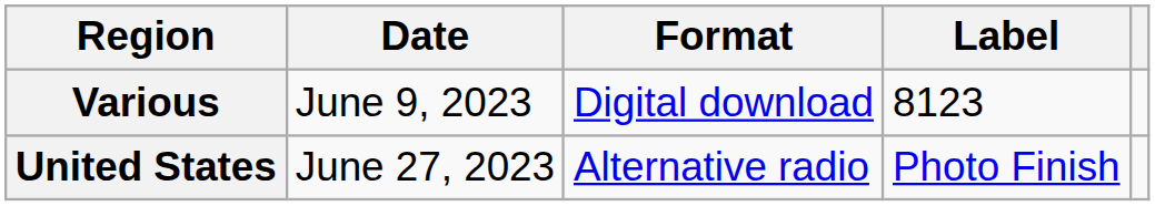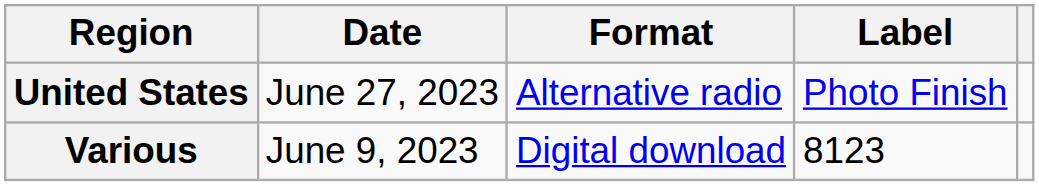 <table class="wikitable plainrowheaders">
 <tr>
 <th scope="col">Region</th>
 <th scope="col">Date</th>
 <th scope="col">Format</th>
 <th scope="col">Label</th>
 <th scope="col"></th>
 </tr>
 <tr>
+<th scope="row">United States</th>
+<td>June 27, 2023</td>
+<td><a href='#'>Alternative radio</a></td>
+<td><a href='#'>Photo Finish</a></td>
+<td align="center"></td>
+</tr>
+<tr>
 <th scope="row">Various</th>
 <td>June 9, 2023</td>
 <td><a href='#'>Digital download</a></td>
 <td>8123</td>
 <td align="center"></td>
 </tr>
-<tr>
-<th scope="row">United States</th>
-<td>June 27, 2023</td>
-<td><a href='#'>Alternative radio</a></td>
-<td><a href='#'>Photo Finish</a></td>
-<td align="center"></td>
-</tr>
 </table>
